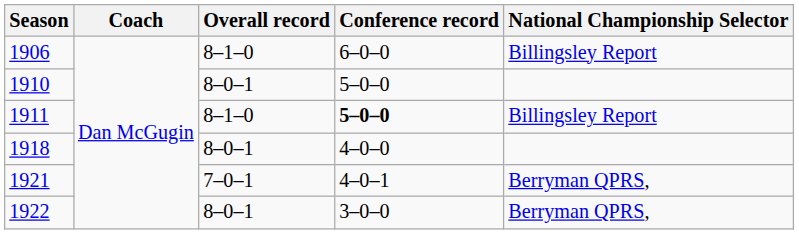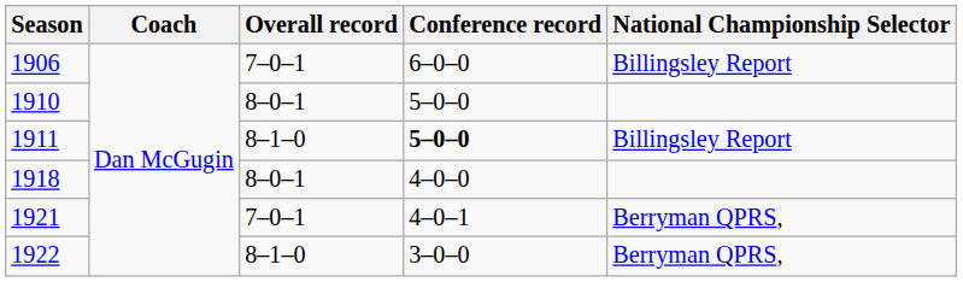 <table class="wikitable">
 <tr>
 <th>Season</th>
 <th>Coach</th>
 <th>Overall record</th>
 <th>Conference record</th>
 <th>National Championship Selector</th>
 </tr>
 <tr>
 <td><a href='#'>1906</a></td>
 <td rowspan="6"><a href='#'>Dan McGugin</a></td>
-<td>8–1–0</td>
+<td>7–0–1</td>
 <td>6–0–0</td>
 <td><a href='#'>Billingsley Report</a></td>
 </tr>
 <tr>
 <td><a href='#'>1910</a></td>
 <td>8–0–1</td>
 <td>5–0–0</td>
 <td></td>
 </tr>
 <tr>
 <td><a href='#'>1911</a></td>
 <td>8–1–0</td>
 <td><strong>5–0–0</strong></td>
 <td><a href='#'>Billingsley Report</a></td>
 </tr>
 <tr>
 <td><a href='#'>1918</a></td>
 <td>8–0–1</td>
 <td>4–0–0</td>
 <td></td>
 </tr>
 <tr>
 <td><a href='#'>1921</a></td>
 <td>7–0–1</td>
 <td>4–0–1</td>
 <td><a href='#'>Berryman QPRS</a>, </td>
 </tr>
 <tr>
 <td><a href='#'>1922</a></td>
-<td>8–0–1</td>
+<td>8–1–0</td>
 <td>3–0–0</td>
 <td><a href='#'>Berryman QPRS</a>, </td>
 </tr>
 </table>
